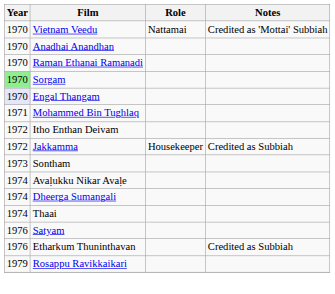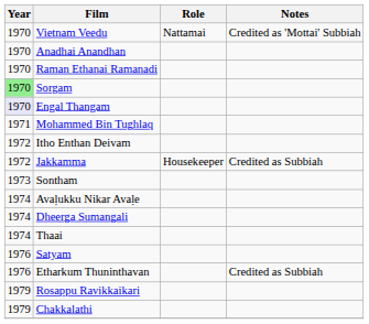 <table class="wikitable sortable">
 <tr style="text-align:center;">
 <th>Year</th>
 <th>Film</th>
 <th>Role</th>
 <th>Notes</th>
 </tr>
 <tr>
 <td>1970</td>
 <td><a href='#'>Vietnam Veedu</a></td>
 <td>Nattamai</td>
 <td>Credited as 'Mottai' Subbiah</td>
 </tr>
 <tr>
 <td>1970</td>
 <td><a href='#'>Anadhai Anandhan</a></td>
 <td></td>
 <td></td>
 </tr>
 <tr>
 <td>1970</td>
 <td><a href='#'>Raman Ethanai Ramanadi</a></td>
 <td></td>
 <td></td>
 </tr>
 <tr>
 <td style="background: lightgreen;">1970</td>
 <td><a href='#'>Sorgam</a></td>
 <td></td>
 <td></td>
 </tr>
 <tr>
 <td style="background: lavender;">1970</td>
 <td><a href='#'>Engal Thangam</a></td>
 <td></td>
 <td></td>
 </tr>
 <tr>
 <td>1971</td>
 <td><a href='#'>Mohammed Bin Tughlaq</a></td>
 <td></td>
 <td></td>
 </tr>
 <tr>
 <td>1972</td>
 <td>Itho Enthan Deivam</td>
 <td></td>
 <td></td>
 </tr>
 <tr>
 <td>1972</td>
 <td><a href='#'>Jakkamma</a></td>
 <td>Housekeeper</td>
 <td>Credited as Subbiah</td>
 </tr>
 <tr>
 <td>1973</td>
 <td>Sontham</td>
 <td></td>
 <td></td>
 </tr>
 <tr>
 <td>1974</td>
 <td>Avaḷukku Nikar Avaḷe</td>
 <td></td>
 <td></td>
 </tr>
 <tr>
 <td>1974</td>
 <td><a href='#'>Dheerga Sumangali</a></td>
 <td></td>
 <td></td>
 </tr>
 <tr>
 <td>1974</td>
 <td>Thaai</td>
 <td></td>
 <td></td>
 </tr>
 <tr>
 <td>1976</td>
 <td><a href='#'>Satyam</a></td>
 <td></td>
 <td></td>
 </tr>
 <tr>
 <td>1976</td>
 <td>Etharkum Thuninthavan</td>
 <td></td>
 <td>Credited as Subbiah</td>
 </tr>
 <tr>
 <td>1979</td>
 <td><a href='#'>Rosappu Ravikkaikari</a></td>
 <td></td>
 <td></td>
 </tr>
 <tr>
+<td>1979</td>
+<td><a href='#'>Chakkalathi</a></td>
+<td></td>
+<td></td>
+</tr>
+<tr>
 </tr>
 </table>
